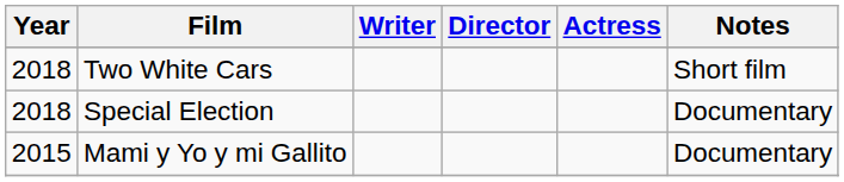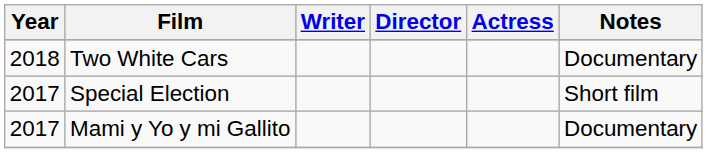 <table class="wikitable sortable">
 <tr>
 <th>Year</th>
 <th>Film</th>
 <th><a href='#'>Writer</a></th>
 <th><a href='#'>Director</a></th>
 <th><a href='#'>Actress</a></th>
 <th>Notes</th>
 </tr>
 <tr>
 </tr>
 <tr>
 <td>2018</td>
 <td>Two White Cars</td>
 <td style="text-align:center;"></td>
 <td style="text-align:center;"></td>
 <td style="text-align:center;"></td>
-<td>Short film</td>
+<td>Documentary</td>
 </tr>
 <tr>
-<td>2018</td>
+<td>2017</td>
 <td>Special Election</td>
 <td style="text-align:center;"></td>
 <td style="text-align:center;"></td>
 <td style="text-align:center;"></td>
-<td>Documentary</td>
+<td>Short film</td>
 </tr>
 <tr>
-<td>2015</td>
+<td>2017</td>
 <td>Mami y Yo y mi Gallito</td>
 <td style="text-align:center;"></td>
 <td style="text-align:center;"></td>
 <td style="text-align:center;"></td>
 <td>Documentary</td>
 </tr>
 <tr>
 </tr>
 <tr>
 </tr>
 </table>
